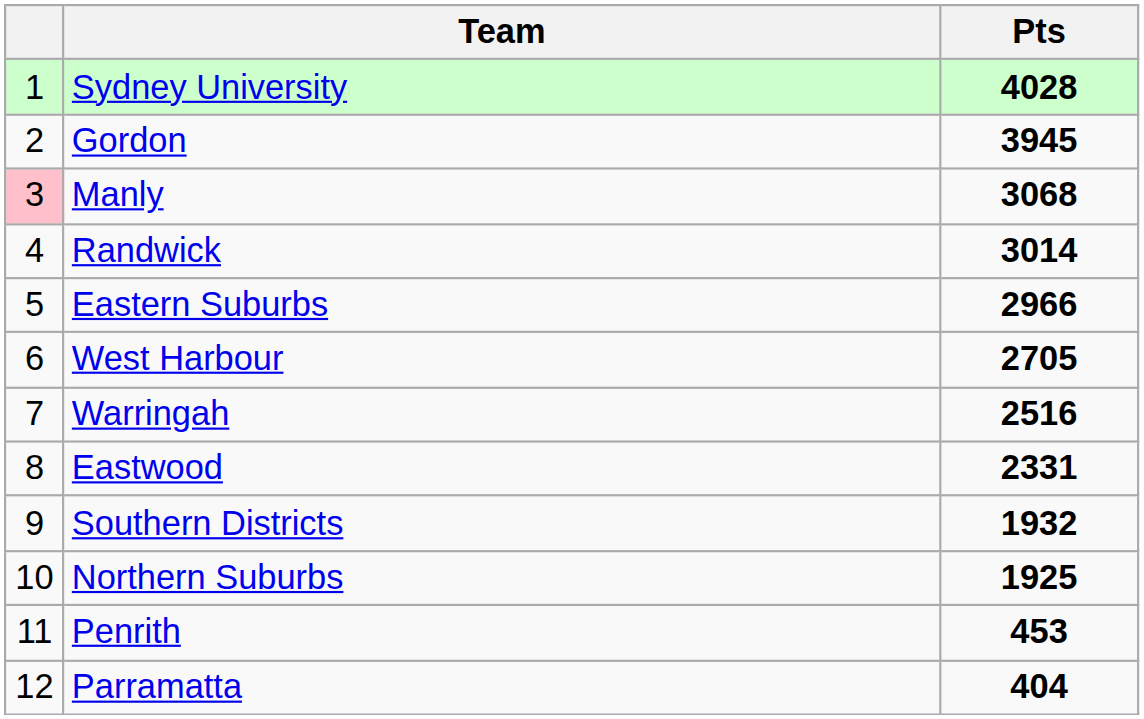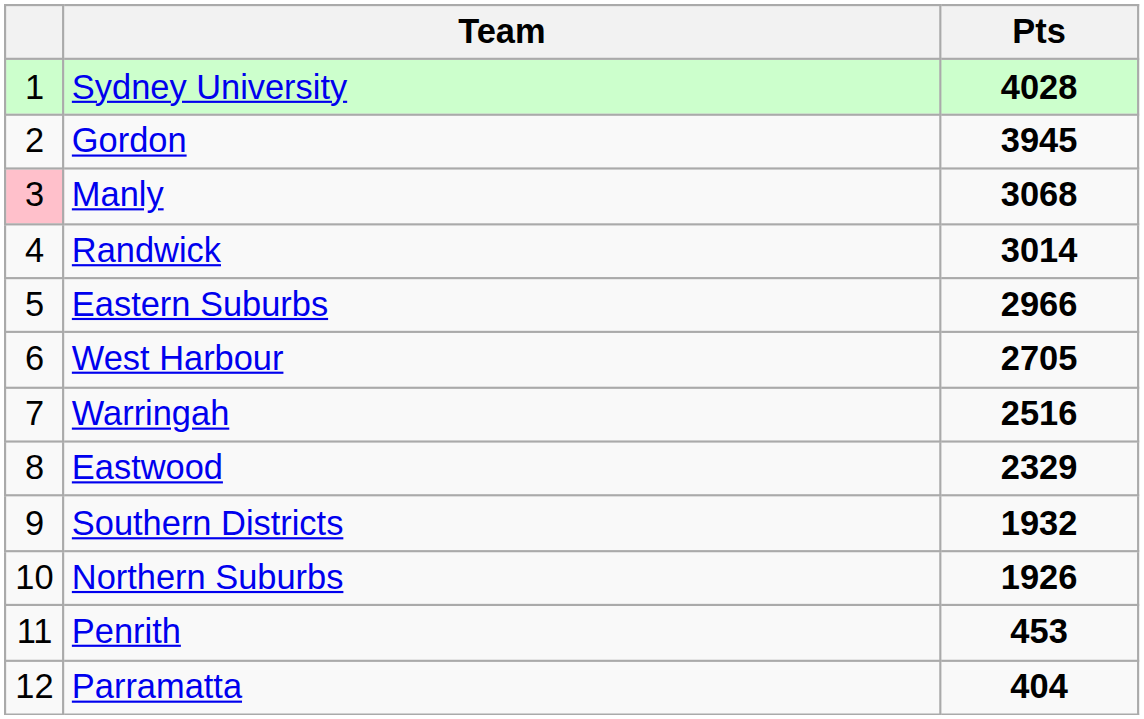 <table class="wikitable" style="text-align:center">
 <tr>
 <th width=20 abbr="Position"></th>
 <th width=400>Team</th>
 <th width=85 abbr="Points">Pts</th>
 </tr>
 <tr style="background:#ccffcc">
 <td>1</td>
 <td style="text-align:left"><a href='#'>Sydney University</a></td>
 <td><strong>4028</strong></td>
 </tr>
 <tr>
 <td>2</td>
 <td style="text-align:left"><a href='#'>Gordon</a></td>
 <td><strong>3945</strong></td>
 </tr>
 <tr>
 <td style="background: pink;">3</td>
 <td style="text-align:left"><a href='#'>Manly</a></td>
 <td><strong>3068</strong></td>
 </tr>
 <tr>
 <td>4</td>
 <td style="text-align:left"><a href='#'>Randwick</a></td>
 <td><strong>3014</strong></td>
 </tr>
 <tr>
 <td>5</td>
 <td style="text-align:left"><a href='#'>Eastern Suburbs</a></td>
 <td><strong>2966</strong></td>
 </tr>
 <tr>
 <td>6</td>
 <td style="text-align:left"><a href='#'>West Harbour</a></td>
 <td><strong>2705</strong></td>
 </tr>
 <tr>
 <td>7</td>
 <td style="text-align:left"><a href='#'>Warringah</a></td>
 <td><strong>2516</strong></td>
 </tr>
 <tr>
 <td>8</td>
 <td style="text-align:left"><a href='#'>Eastwood</a></td>
-<td><strong>2331</strong></td>
+<td><strong>2329</strong></td>
 </tr>
 <tr>
 <td>9</td>
 <td style="text-align:left"><a href='#'>Southern Districts</a></td>
 <td><strong>1932</strong></td>
 </tr>
 <tr>
 <td>10</td>
 <td style="text-align:left"><a href='#'>Northern Suburbs</a></td>
-<td><strong>1925</strong></td>
+<td><strong>1926</strong></td>
 </tr>
 <tr>
 <td>11</td>
 <td style="text-align:left"><a href='#'>Penrith</a></td>
 <td><strong>453</strong></td>
 </tr>
 <tr>
 <td>12</td>
 <td style="text-align:left"><a href='#'>Parramatta</a></td>
 <td><strong>404</strong></td>
 </tr>
 </table>
